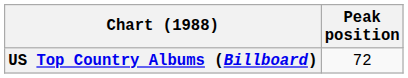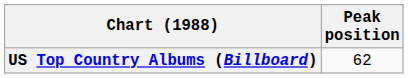 <table class="wikitable plainrowheaders">
 <tr>
 <th scope="col">Chart (1988)</th>
 <th scope="col">Peak<br>position</th>
 </tr>
 <tr>
 <th scope="row">US <a href='#'>Top Country Albums</a> (<em><a href='#'>Billboard</a></em>)</th>
-<td align="center">72</td>
+<td align="center">62</td>
 </tr>
 </table>
